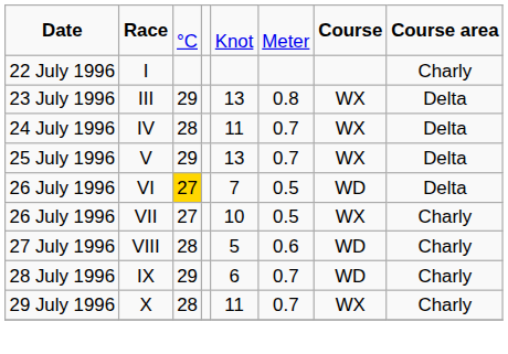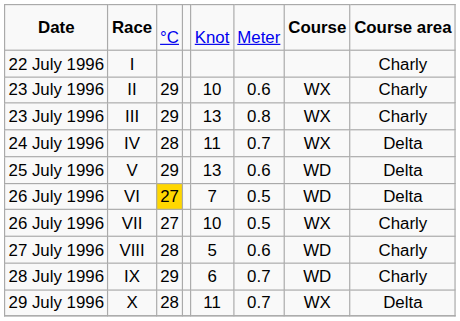 <table class="wikitable" style="text-align:center; vertical-align:bottom; font-size:90%">
 <tr>
 <td><strong>Date</strong></td>
 <td><strong>Race</strong></td>
 <td><br><a href='#'>°C</a></td>
 <td></td>
 <td><br><a href='#'>Knot</a></td>
 <td><br><a href='#'>Meter</a></td>
 <td><strong>Course</strong></td>
 <td><strong>Course area</strong></td>
 </tr>
 <tr>
 <td>22 July 1996</td>
 <td>I</td>
 <td></td>
 <td></td>
 <td></td>
 <td></td>
 <td></td>
 <td>Charly</td>
 </tr>
 <tr>
 <td>23 July 1996</td>
+<td>II</td>
+<td>29</td>
+<td></td>
+<td>10</td>
+<td>0.6</td>
+<td>WX</td>
+<td>Charly</td>
+</tr>
+<tr>
+<td>23 July 1996</td>
 <td>III</td>
 <td>29</td>
 <td></td>
 <td>13</td>
 <td>0.8</td>
 <td>WX</td>
-<td>Delta</td>
+<td>Charly</td>
 </tr>
 <tr>
 <td>24 July 1996</td>
 <td>IV</td>
 <td>28</td>
 <td></td>
 <td>11</td>
 <td>0.7</td>
 <td>WX</td>
 <td>Delta</td>
 </tr>
 <tr>
 <td>25 July 1996</td>
 <td>V</td>
 <td>29</td>
 <td></td>
 <td>13</td>
-<td>0.7</td>
-<td>WX</td>
+<td>0.6</td>
+<td>WD</td>
 <td>Delta</td>
 </tr>
 <tr>
 <td>26 July 1996</td>
 <td>VI</td>
 <td style="background: gold;">27</td>
 <td></td>
 <td>7</td>
 <td>0.5</td>
 <td>WD</td>
 <td>Delta</td>
 </tr>
 <tr>
 <td>26 July 1996</td>
 <td>VII</td>
 <td>27</td>
 <td></td>
 <td>10</td>
 <td>0.5</td>
 <td>WX</td>
 <td>Charly</td>
 </tr>
 <tr>
 <td>27 July 1996</td>
 <td>VIII</td>
 <td>28</td>
 <td></td>
 <td>5</td>
 <td>0.6</td>
 <td>WD</td>
 <td>Charly</td>
 </tr>
 <tr>
 <td>28 July 1996</td>
 <td>IX</td>
 <td>29</td>
 <td></td>
 <td>6</td>
 <td>0.7</td>
 <td>WD</td>
 <td>Charly</td>
 </tr>
 <tr>
 <td>29 July 1996</td>
 <td>X</td>
 <td>28</td>
 <td></td>
 <td>11</td>
 <td>0.7</td>
 <td>WX</td>
-<td>Charly</td>
+<td>Delta</td>
 </tr>
 <tr>
 </tr>
 </table>
